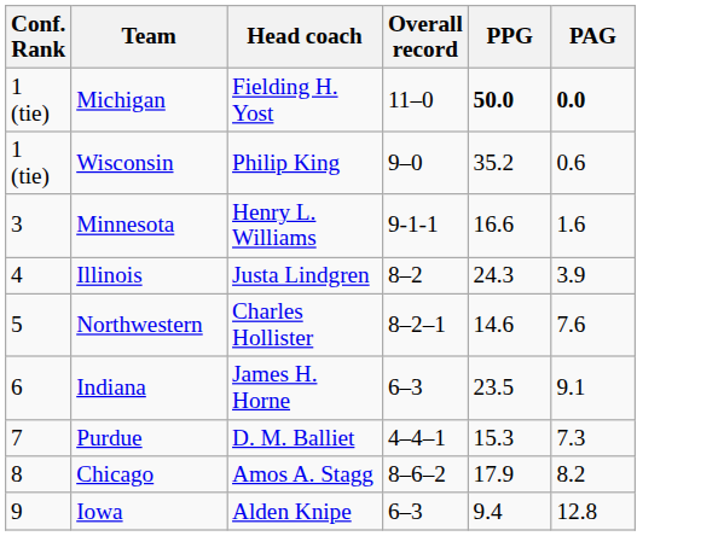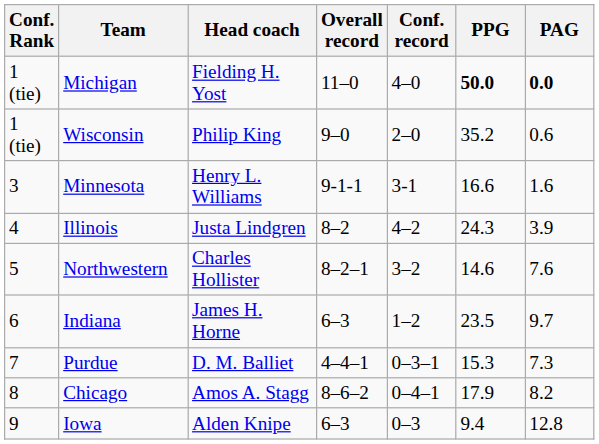 <table class="sortable wikitable">
 <tr>
 <th width="25">Conf. Rank</th>
 <th width="100">Team</th>
 <th width="100">Head coach</th>
 <th width="50">Overall record</th>
+<th width="50">Conf. record</th>
 <th width="50">PPG</th>
 <th width="50">PAG</th>
 </tr>
 <tr align="left" bgcolor="">
 <td>1 (tie)</td>
 <td><a href='#'>Michigan</a></td>
 <td><a href='#'>Fielding H. Yost</a></td>
 <td>11–0</td>
+<td>4–0</td>
 <td><strong>50.0</strong></td>
 <td><strong>0.0</strong></td>
 </tr>
 <tr align="left" bgcolor="">
 <td>1 (tie)</td>
 <td><a href='#'>Wisconsin</a></td>
 <td><a href='#'>Philip King</a></td>
 <td>9–0</td>
+<td>2–0</td>
 <td>35.2</td>
 <td>0.6</td>
 </tr>
 <tr align="left" bgcolor="">
 <td>3</td>
 <td><a href='#'>Minnesota</a></td>
 <td><a href='#'>Henry L. Williams</a></td>
 <td>9-1-1</td>
+<td>3-1</td>
 <td>16.6</td>
 <td>1.6</td>
 </tr>
 <tr align="left" bgcolor="">
 <td>4</td>
 <td><a href='#'>Illinois</a></td>
 <td><a href='#'>Justa Lindgren</a></td>
 <td>8–2</td>
+<td>4–2</td>
 <td>24.3</td>
 <td>3.9</td>
 </tr>
 <tr align="left" bgcolor="">
 <td>5</td>
 <td><a href='#'>Northwestern</a></td>
 <td><a href='#'>Charles Hollister</a></td>
 <td>8–2–1</td>
+<td>3–2</td>
 <td>14.6</td>
 <td>7.6</td>
 </tr>
 <tr align="left" bgcolor="">
 <td>6</td>
 <td><a href='#'>Indiana</a></td>
 <td><a href='#'>James H. Horne</a></td>
 <td>6–3</td>
+<td>1–2</td>
 <td>23.5</td>
-<td>9.1</td>
+<td>9.7</td>
 </tr>
 <tr align="left" bgcolor="">
 <td>7</td>
 <td><a href='#'>Purdue</a></td>
 <td><a href='#'>D. M. Balliet</a></td>
 <td>4–4–1</td>
+<td>0–3–1</td>
 <td>15.3</td>
 <td>7.3</td>
 </tr>
 <tr align="left" bgcolor="">
 <td>8</td>
 <td><a href='#'>Chicago</a></td>
 <td><a href='#'>Amos A. Stagg</a></td>
 <td>8–6–2</td>
+<td>0–4–1</td>
 <td>17.9</td>
 <td>8.2</td>
 </tr>
 <tr align="left" bgcolor="">
 <td>9</td>
 <td><a href='#'>Iowa</a></td>
 <td><a href='#'>Alden Knipe</a></td>
 <td>6–3</td>
+<td>0–3</td>
 <td>9.4</td>
 <td>12.8</td>
 </tr>
 </table>
